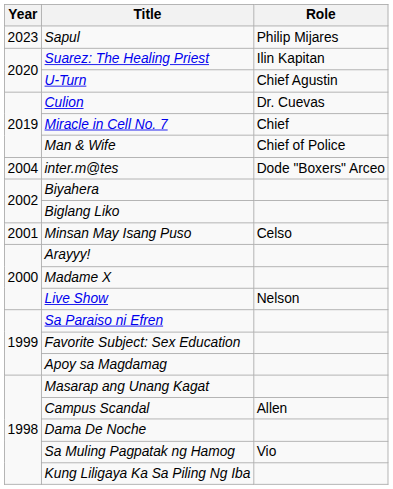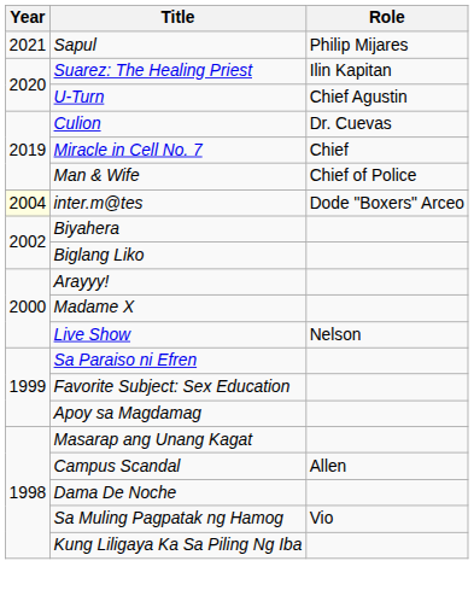 <table class="wikitable">
 <tr>
 <th>Year</th>
 <th>Title</th>
 <th>Role</th>
 </tr>
 <tr>
-<td>2023</td>
+<td>2021</td>
 <td><em>Sapul</em></td>
 <td>Philip Mijares</td>
 </tr>
 <tr>
 <td rowspan="2">2020</td>
 <td><em><a href='#'>Suarez: The Healing Priest</a></em></td>
 <td>Ilin Kapitan</td>
 </tr>
 <tr>
 <td><em><a href='#'>U-Turn</a></em></td>
 <td>Chief Agustin</td>
 </tr>
 <tr>
 <td rowspan="3">2019</td>
 <td><em><a href='#'>Culion</a></em></td>
 <td>Dr. Cuevas</td>
 </tr>
 <tr>
 <td><em><a href='#'>Miracle in Cell No. 7</a></em></td>
 <td>Chief</td>
 </tr>
 <tr>
 <td><em>Man & Wife</em></td>
 <td>Chief of Police</td>
 </tr>
 <tr>
-<td>2004</td>
+<td style="background: lightyellow;">2004</td>
 <td><em>inter.m@tes</em></td>
 <td>Dode "Boxers" Arceo</td>
 </tr>
 <tr>
 <td rowspan="2">2002</td>
 <td><em>Biyahera</em></td>
 <td></td>
 </tr>
 <tr>
 <td><em>Biglang Liko</em></td>
 <td></td>
-</tr>
-<tr>
-<td>2001</td>
-<td><em>Minsan May Isang Puso</em></td>
-<td>Celso</td>
 </tr>
 <tr>
 <td rowspan="3">2000</td>
 <td><em>Arayyy!</em></td>
 <td></td>
 </tr>
 <tr>
 <td><em>Madame X</em></td>
 <td></td>
 </tr>
 <tr>
 <td><em><a href='#'>Live Show</a></em></td>
 <td>Nelson</td>
 </tr>
 <tr>
 <td rowspan="3">1999</td>
 <td><em><a href='#'>Sa Paraiso ni Efren</a></em></td>
 <td></td>
 </tr>
 <tr>
 <td><em>Favorite Subject: Sex Education</em></td>
 <td></td>
 </tr>
 <tr>
 <td><em>Apoy sa Magdamag</em></td>
 <td></td>
 </tr>
 <tr>
 <td rowspan="5">1998</td>
 <td><em>Masarap ang Unang Kagat</em></td>
 <td></td>
 </tr>
 <tr>
 <td><em>Campus Scandal</em></td>
 <td>Allen</td>
 </tr>
 <tr>
 <td><em>Dama De Noche</em></td>
 <td></td>
 </tr>
 <tr>
 <td><em>Sa Muling Pagpatak ng Hamog</em></td>
 <td>Vio</td>
 </tr>
 <tr>
 <td><em>Kung Liligaya Ka Sa Piling Ng Iba</em></td>
 <td></td>
 </tr>
 </table>
